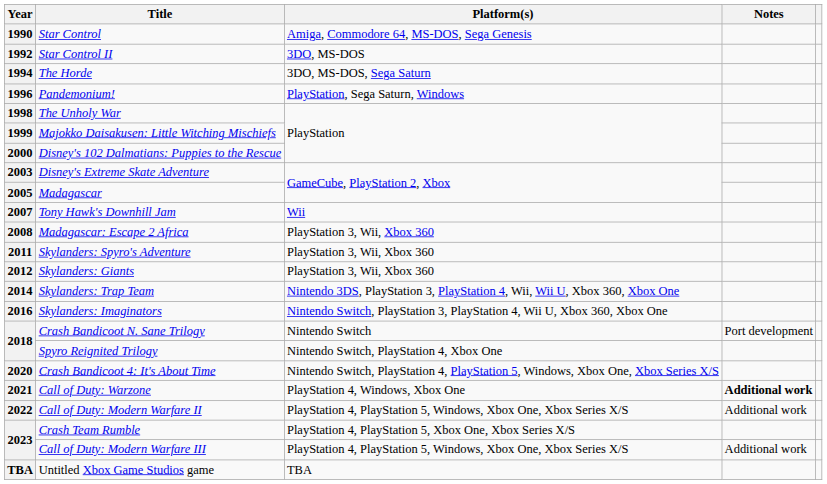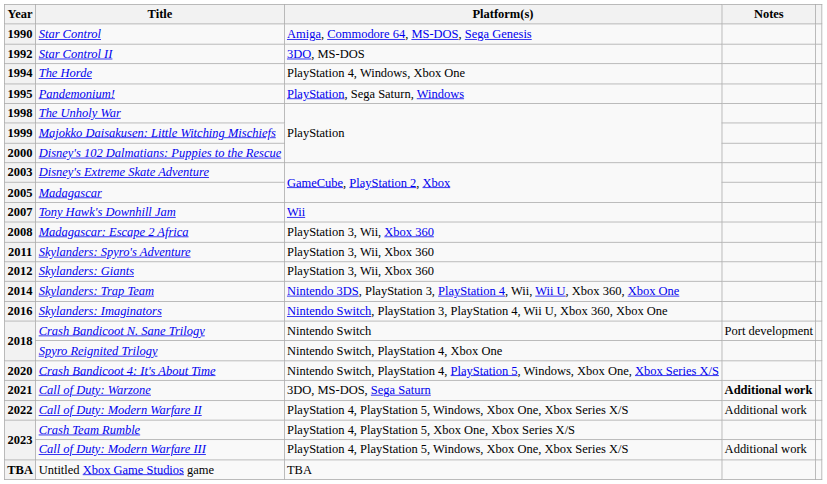 <table class="wikitable plainrowheaders">
 <tr>
 <th scope="col">Year</th>
 <th scope="col">Title</th>
 <th scope="col">Platform(s)</th>
 <th scope="col" class="unsortable">Notes</th>
 <th scope="col" class="unsortable"></th>
 </tr>
 <tr>
 <th scope="row">1990</th>
 <td><em><a href='#'>Star Control</a></em></td>
 <td><a href='#'>Amiga</a>, <a href='#'>Commodore 64</a>, <a href='#'>MS-DOS</a>, <a href='#'>Sega Genesis</a></td>
 <td></td>
 <td></td>
 </tr>
 <tr>
 <th scope="row">1992</th>
 <td><em><a href='#'>Star Control II</a></em></td>
 <td><a href='#'>3DO</a>, MS-DOS</td>
 <td></td>
 <td></td>
 </tr>
 <tr>
 <th scope="row">1994</th>
 <td><em><a href='#'>The Horde</a></em></td>
-<td>3DO, MS-DOS, <a href='#'>Sega Saturn</a></td>
+<td>PlayStation 4, Windows, Xbox One</td>
 <td></td>
 <td></td>
 </tr>
 <tr>
-<th scope="row">1996</th>
+<th scope="row">1995</th>
 <td><em><a href='#'>Pandemonium!</a></em></td>
 <td><a href='#'>PlayStation</a>, Sega Saturn, <a href='#'>Windows</a></td>
 <td></td>
 <td></td>
 </tr>
 <tr>
 <th scope="row">1998</th>
 <td><em><a href='#'>The Unholy War</a></em></td>
 <td rowspan="3">PlayStation</td>
 <td></td>
 <td></td>
 </tr>
 <tr>
 <th scope="row">1999</th>
 <td><em><a href='#'>Majokko Daisakusen: Little Witching Mischiefs</a></em></td>
 <td></td>
 <td></td>
 </tr>
 <tr>
 <th scope="row">2000</th>
 <td><em><a href='#'>Disney's 102 Dalmatians: Puppies to the Rescue</a></em></td>
 <td></td>
 <td></td>
 </tr>
 <tr>
 <th scope="row">2003</th>
 <td><em><a href='#'>Disney's Extreme Skate Adventure</a></em></td>
 <td rowspan="2"><a href='#'>GameCube</a>, <a href='#'>PlayStation 2</a>, <a href='#'>Xbox</a></td>
 <td></td>
 <td></td>
 </tr>
 <tr>
 <th scope="row">2005</th>
 <td><em><a href='#'>Madagascar</a></em></td>
 <td></td>
 <td></td>
 </tr>
 <tr>
 <th scope="row">2007</th>
 <td><em><a href='#'>Tony Hawk's Downhill Jam</a></em></td>
 <td><a href='#'>Wii</a></td>
 <td></td>
 <td></td>
 </tr>
 <tr>
 <th scope="row">2008</th>
 <td><em><a href='#'>Madagascar: Escape 2 Africa</a></em></td>
 <td>PlayStation 3, Wii, <a href='#'>Xbox 360</a></td>
 <td></td>
 <td></td>
 </tr>
 <tr>
 <th scope="row">2011</th>
 <td><em><a href='#'>Skylanders: Spyro's Adventure</a></em></td>
 <td>PlayStation 3, Wii, Xbox 360</td>
 <td></td>
 <td></td>
 </tr>
 <tr>
 <th scope="row">2012</th>
 <td><em><a href='#'>Skylanders: Giants</a></em></td>
 <td>PlayStation 3, Wii, Xbox 360</td>
 <td></td>
 <td></td>
 </tr>
 <tr>
 <th scope="row">2014</th>
 <td><em><a href='#'>Skylanders: Trap Team</a></em></td>
 <td><a href='#'>Nintendo 3DS</a>, PlayStation 3, <a href='#'>PlayStation 4</a>, Wii, <a href='#'>Wii U</a>, Xbox 360, <a href='#'>Xbox One</a></td>
 <td></td>
 <td></td>
 </tr>
 <tr>
 <th scope="row">2016</th>
 <td><em><a href='#'>Skylanders: Imaginators</a></em></td>
 <td><a href='#'>Nintendo Switch</a>, PlayStation 3, PlayStation 4, Wii U, Xbox 360, Xbox One</td>
 <td></td>
 <td></td>
 </tr>
 <tr>
 <th scope="row" rowspan="2">2018</th>
 <td><em><a href='#'>Crash Bandicoot N. Sane Trilogy</a></em></td>
 <td>Nintendo Switch</td>
 <td>Port development</td>
 <td></td>
 </tr>
 <tr>
 <td><em><a href='#'>Spyro Reignited Trilogy</a></em></td>
 <td>Nintendo Switch, PlayStation 4, Xbox One</td>
 <td></td>
 <td></td>
 </tr>
 <tr>
 <th scope="row">2020</th>
 <td><em><a href='#'>Crash Bandicoot 4: It's About Time</a></em></td>
 <td>Nintendo Switch, PlayStation 4, <a href='#'>PlayStation 5</a>, Windows, Xbox One, <a href='#'>Xbox Series X/S</a></td>
 <td></td>
 <td></td>
 </tr>
 <tr>
 <th scope="row">2021</th>
 <td><em><a href='#'>Call of Duty: Warzone</a></em></td>
-<td>PlayStation 4, Windows, Xbox One</td>
+<td>3DO, MS-DOS, <a href='#'>Sega Saturn</a></td>
 <td><strong>Additional work</strong></td>
 <td></td>
 </tr>
 <tr>
 <th scope="row">2022</th>
 <td><em><a href='#'>Call of Duty: Modern Warfare II</a></em></td>
 <td>PlayStation 4, PlayStation 5, Windows, Xbox One, Xbox Series X/S</td>
 <td>Additional work</td>
 <td></td>
 </tr>
 <tr>
 <th scope="row" rowspan="2">2023</th>
 <td><em><a href='#'>Crash Team Rumble</a></em></td>
 <td>PlayStation 4, PlayStation 5, Xbox One, Xbox Series X/S</td>
 <td></td>
 <td></td>
 </tr>
 <tr>
 <td><em><a href='#'>Call of Duty: Modern Warfare III</a></em></td>
 <td>PlayStation 4, PlayStation 5, Windows, Xbox One, Xbox Series X/S</td>
 <td>Additional work</td>
 <td></td>
 </tr>
 <tr>
 <th>TBA</th>
 <td>Untitled <a href='#'>Xbox Game Studios</a> game</td>
 <td>TBA</td>
 <td></td>
 <td></td>
 </tr>
 </table>
